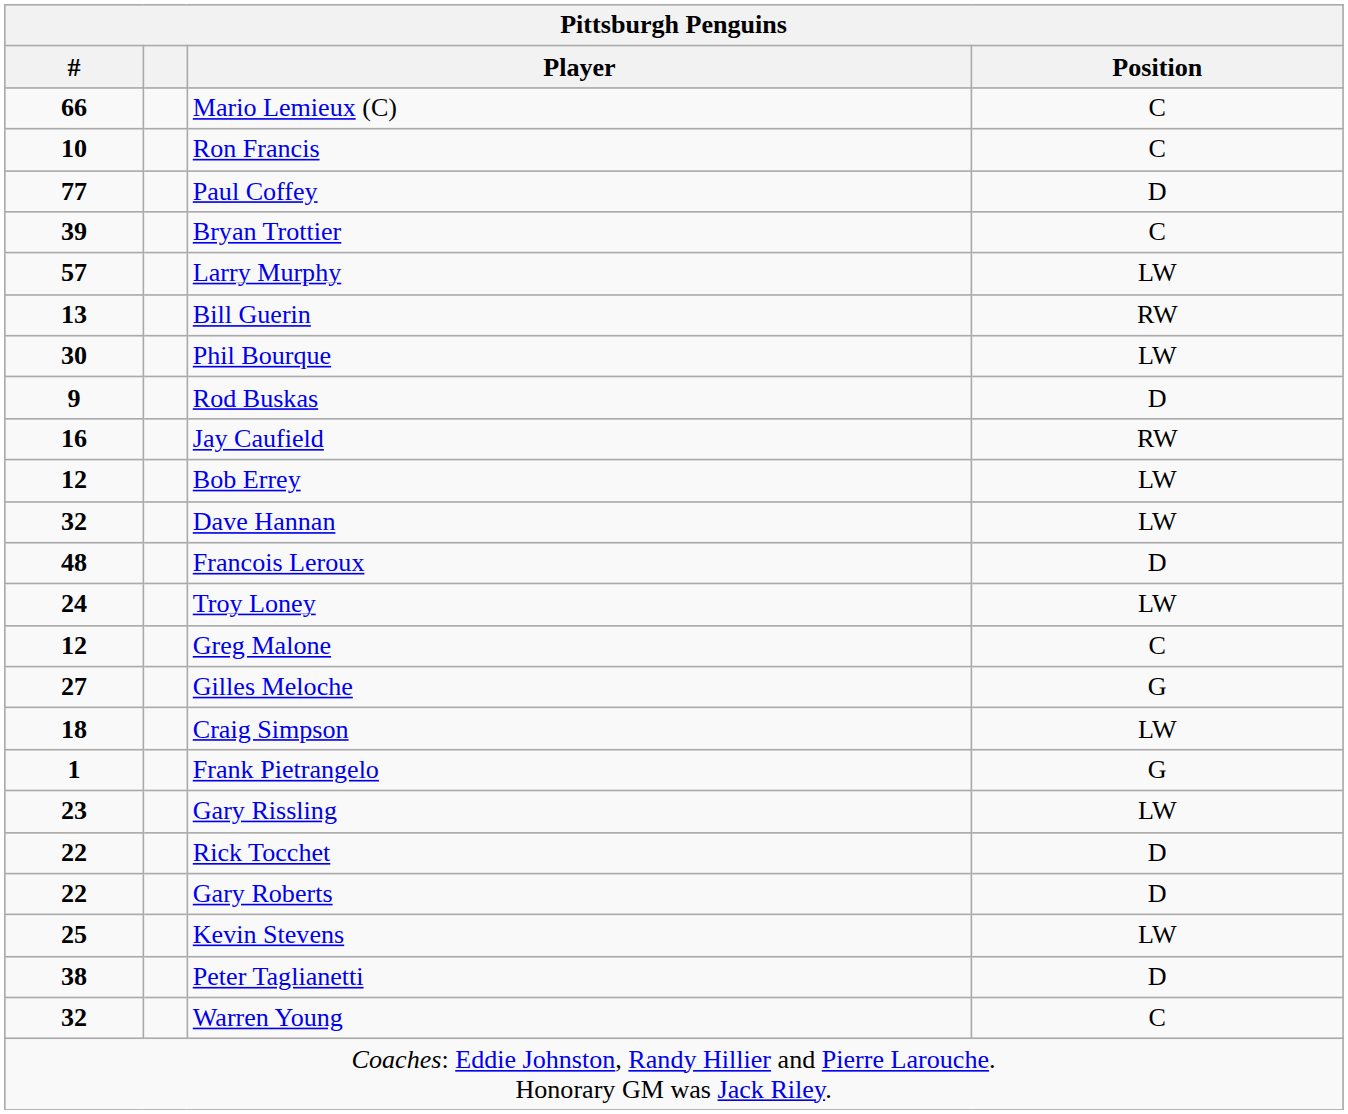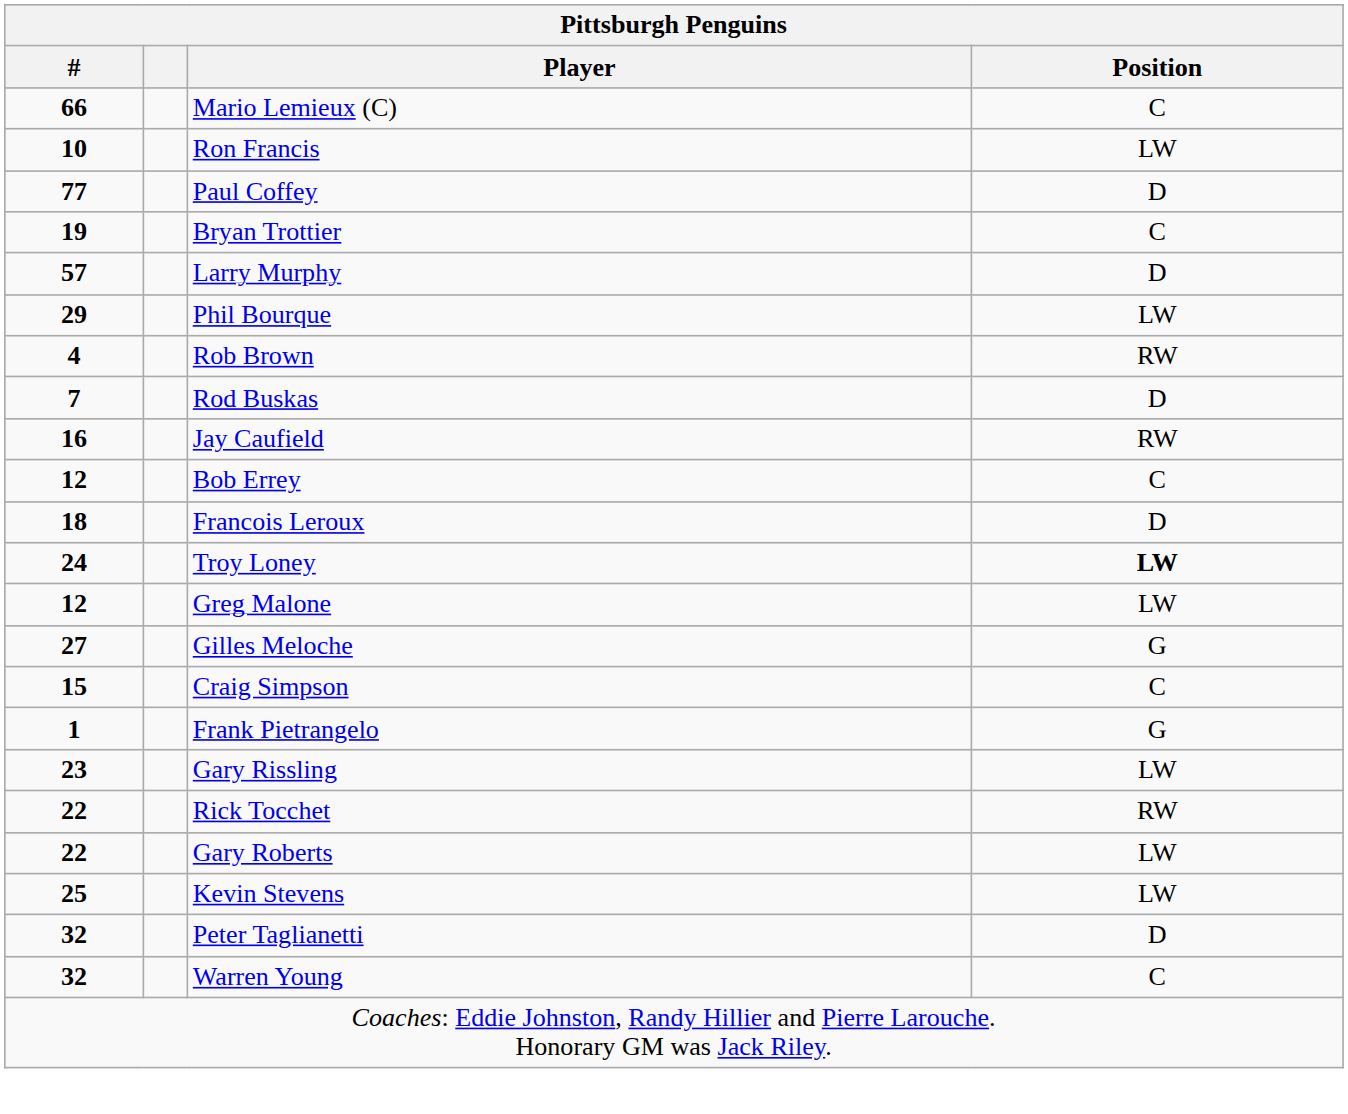 <table class="wikitable" style="width:65%; text-align:center;">
 <tr>
 <th colspan=4>Pittsburgh Penguins</th>
 </tr>
 <tr>
 <th>#</th>
 <th></th>
 <th>Player</th>
 <th>Position</th>
 </tr>
 <tr>
 <td><strong>66</strong></td>
 <td align=center></td>
 <td align=left><a href='#'>Mario Lemieux</a> (C)</td>
 <td>C</td>
 </tr>
 <tr>
 <td><strong>10</strong></td>
 <td align=center></td>
 <td align=left><a href='#'>Ron Francis</a></td>
-<td>C</td>
+<td>LW</td>
 </tr>
 <tr>
 <td><strong>77</strong></td>
 <td align=center></td>
 <td align=left><a href='#'>Paul Coffey</a></td>
 <td>D</td>
 </tr>
 <tr>
-<td><strong>39</strong></td>
+<td><strong>19</strong></td>
 <td align=center></td>
 <td align=left><a href='#'>Bryan Trottier</a></td>
 <td>C</td>
 </tr>
 <tr>
 <td><strong>57</strong></td>
 <td align=center></td>
 <td align=left><a href='#'>Larry Murphy</a></td>
-<td>LW</td>
+<td>D</td>
 </tr>
 <tr>
-<td><strong>13</strong></td>
-<td align=center></td>
-<td align=left><a href='#'>Bill Guerin</a></td>
-<td>RW</td>
-</tr>
-<tr>
-<td><strong>30</strong></td>
+<td><strong>29</strong></td>
 <td align=center></td>
 <td align=left><a href='#'>Phil Bourque</a></td>
 <td>LW</td>
 </tr>
 <tr>
-<td><strong>9</strong></td>
+<td><strong>4</strong></td>
+<td align=center></td>
+<td align=left><a href='#'>Rob Brown</a></td>
+<td>RW</td>
+</tr>
+<tr>
+<td><strong>7</strong></td>
 <td align=center></td>
 <td align=left><a href='#'>Rod Buskas</a></td>
 <td>D</td>
 </tr>
 <tr>
 <td><strong>16</strong></td>
 <td align=center></td>
 <td align=left><a href='#'>Jay Caufield</a></td>
 <td>RW</td>
 </tr>
 <tr>
 <td><strong>12</strong></td>
 <td align=center></td>
 <td align=left><a href='#'>Bob Errey</a></td>
-<td>LW</td>
+<td>C</td>
 </tr>
 <tr>
-<td><strong>32</strong></td>
-<td align=center></td>
-<td align=left><a href='#'>Dave Hannan</a></td>
-<td>LW</td>
-</tr>
-<tr>
-<td><strong>48</strong></td>
+<td><strong>18</strong></td>
 <td align=center></td>
 <td align=left><a href='#'>Francois Leroux</a></td>
 <td>D</td>
 </tr>
 <tr>
 <td><strong>24</strong></td>
 <td align=center></td>
 <td align=left><a href='#'>Troy Loney</a></td>
-<td>LW</td>
+<td><strong>LW</strong></td>
 </tr>
 <tr>
 <td><strong>12</strong></td>
 <td align=center></td>
 <td align=left><a href='#'>Greg Malone</a></td>
-<td>C</td>
+<td>LW</td>
 </tr>
 <tr>
 <td><strong>27</strong></td>
 <td align=center></td>
 <td align=left><a href='#'>Gilles Meloche</a></td>
 <td>G</td>
 </tr>
 <tr>
-<td><strong>18</strong></td>
+<td><strong>15</strong></td>
 <td align=center></td>
 <td align=left><a href='#'>Craig Simpson</a></td>
-<td>LW</td>
+<td>C</td>
 </tr>
 <tr>
 <td><strong>1</strong></td>
 <td align=center></td>
 <td align=left><a href='#'>Frank Pietrangelo</a></td>
 <td>G</td>
 </tr>
 <tr>
 <td><strong>23</strong></td>
 <td align=center></td>
 <td align=left><a href='#'>Gary Rissling</a></td>
 <td>LW</td>
 </tr>
 <tr>
 <td><strong>22</strong></td>
 <td align=center></td>
 <td align=left><a href='#'>Rick Tocchet</a></td>
-<td>D</td>
+<td>RW</td>
 </tr>
 <tr>
 <td><strong>22</strong></td>
 <td align=center></td>
 <td align=left><a href='#'>Gary Roberts</a></td>
-<td>D</td>
+<td>LW</td>
 </tr>
 <tr>
 <td><strong>25</strong></td>
 <td align=center></td>
 <td align=left><a href='#'>Kevin Stevens</a></td>
 <td>LW</td>
 </tr>
 <tr>
-<td><strong>38</strong></td>
+<td><strong>32</strong></td>
 <td align=center></td>
 <td align=left><a href='#'>Peter Taglianetti</a></td>
 <td>D</td>
 </tr>
 <tr>
 <td><strong>32</strong></td>
 <td align=center></td>
 <td align=left><a href='#'>Warren Young</a></td>
 <td>C</td>
 </tr>
 <tr>
 <td colspan=4><em>Coaches</em>: <a href='#'>Eddie Johnston</a>, <a href='#'>Randy Hillier</a> and <a href='#'>Pierre Larouche</a>.<br>Honorary GM was <a href='#'>Jack Riley</a>.</td>
 </tr>
 </table>
